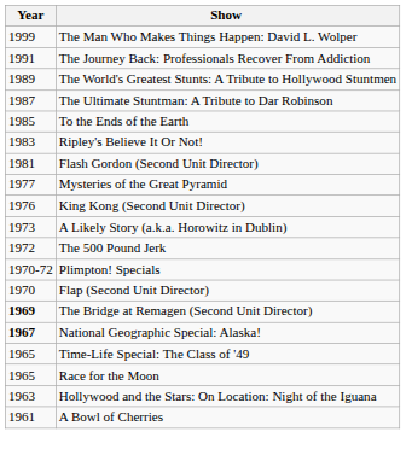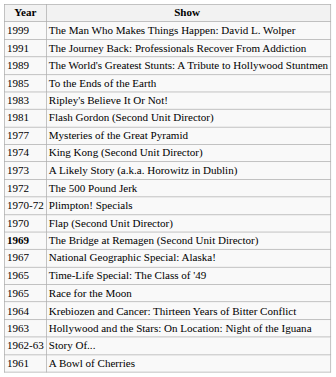 <table class="wikitable">
 <tr>
 <th>Year</th>
 <th>Show </th>
 </tr>
 <tr>
 <td>1999</td>
 <td>The Man Who Makes Things Happen: David L. Wolper</td>
 </tr>
 <tr>
 <td>1991</td>
 <td>The Journey Back: Professionals Recover From Addiction</td>
 </tr>
 <tr>
 <td>1989</td>
 <td>The World's Greatest Stunts: A Tribute to Hollywood Stuntmen</td>
 </tr>
 <tr>
-<td>1987</td>
-<td>The Ultimate Stuntman: A Tribute to Dar Robinson</td>
-</tr>
-<tr>
 <td>1985</td>
 <td>To the Ends of the Earth</td>
 </tr>
 <tr>
 <td>1983</td>
 <td>Ripley's Believe It Or Not!</td>
 </tr>
 <tr>
 <td>1981</td>
 <td>Flash Gordon (Second Unit Director)</td>
 </tr>
 <tr>
 <td>1977</td>
 <td>Mysteries of the Great Pyramid</td>
 </tr>
 <tr>
-<td>1976</td>
+<td>1974</td>
 <td>King Kong (Second Unit Director)</td>
 </tr>
 <tr>
 <td>1973</td>
 <td>A Likely Story (a.k.a. Horowitz in Dublin)</td>
 </tr>
 <tr>
 <td>1972</td>
 <td>The 500 Pound Jerk</td>
 </tr>
 <tr>
 <td>1970-72</td>
 <td>Plimpton! Specials</td>
 </tr>
 <tr>
 <td>1970</td>
 <td>Flap (Second Unit Director)</td>
 </tr>
 <tr>
 <td><strong>1969</strong></td>
 <td>The Bridge at Remagen (Second Unit Director)</td>
 </tr>
 <tr>
-<td><strong>1967</strong></td>
+<td>1967</td>
 <td>National Geographic Special: Alaska!</td>
 </tr>
 <tr>
 <td>1965</td>
 <td>Time-Life Special: The Class of '49</td>
 </tr>
 <tr>
 <td>1965</td>
 <td>Race for the Moon</td>
 </tr>
 <tr>
+<td>1964</td>
+<td>Krebiozen and Cancer: Thirteen Years of Bitter Conflict</td>
+</tr>
+<tr>
 <td>1963</td>
 <td>Hollywood and the Stars: On Location: Night of the Iguana</td>
+</tr>
+<tr>
+<td>1962-63</td>
+<td>Story Of...</td>
 </tr>
 <tr>
 <td>1961</td>
 <td>A Bowl of Cherries</td>
 </tr>
 </table>
